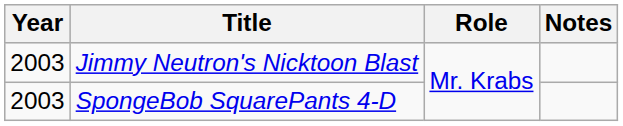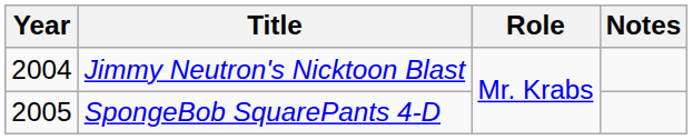 <table class="wikitable sortable">
 <tr>
 <th scope="col">Year</th>
 <th scope="col">Title</th>
 <th scope="col">Role</th>
 <th scope="col" class="unsortable">Notes</th>
 </tr>
 <tr>
-<td>2003</td>
+<td>2004</td>
 <td><em><a href='#'>Jimmy Neutron's Nicktoon Blast</a></em></td>
 <td rowspan="2"><a href='#'>Mr. Krabs</a></td>
 <td></td>
 </tr>
 <tr>
-<td>2003</td>
+<td>2005</td>
 <td><em><a href='#'>SpongeBob SquarePants 4-D</a></em></td>
 <td></td>
 </tr>
 </table>
